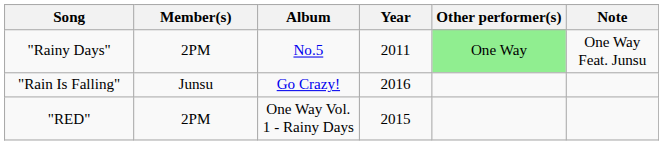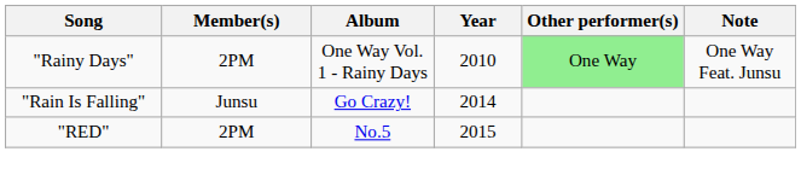 <table class="wikitable" style="margin:0.5em auto; clear:both; font-size:.9em; text-align:center; width:100%">
 <tr>
 <th width="500">Song</th>
 <th width="350">Member(s)</th>
 <th width="350">Album</th>
 <th width="250">Year</th>
 <th width="350">Other performer(s)</th>
 <th width="350">Note</th>
 </tr>
 <tr>
 <td>"Rainy Days"</td>
 <td>2PM</td>
-<td><a href='#'>No.5</a></td>
-<td>2011</td>
+<td>One Way Vol. 1 - Rainy Days</td>
+<td>2010</td>
 <td style="background: lightgreen;">One Way</td>
 <td>One Way Feat. Junsu</td>
 </tr>
 <tr>
 <td>"Rain Is Falling"</td>
 <td>Junsu</td>
 <td><a href='#'>Go Crazy!</a></td>
-<td>2016</td>
+<td>2014</td>
 <td></td>
 <td></td>
 </tr>
 <tr>
 <td>"RED"</td>
 <td>2PM</td>
-<td>One Way Vol. 1 - Rainy Days</td>
+<td><a href='#'>No.5</a></td>
 <td>2015</td>
 <td></td>
 <td></td>
 </tr>
 </table>
